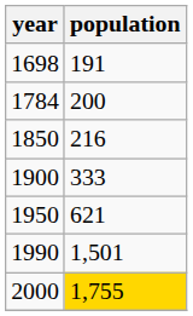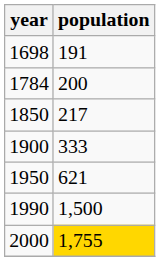 <table class="wikitable">
 <tr>
 <th>year</th>
 <th>population</th>
 </tr>
 <tr>
 <td>1698</td>
 <td>191</td>
 </tr>
 <tr>
 <td>1784</td>
 <td>200</td>
 </tr>
 <tr>
 <td>1850</td>
-<td>216</td>
+<td>217</td>
 </tr>
 <tr>
 <td>1900</td>
 <td>333</td>
 </tr>
 <tr>
 <td>1950</td>
 <td>621</td>
 </tr>
 <tr>
 <td>1990</td>
-<td>1,501</td>
+<td>1,500</td>
 </tr>
 <tr>
 <td>2000</td>
 <td style="background: gold;">1,755</td>
 </tr>
 <tr>
 </tr>
 </table>
